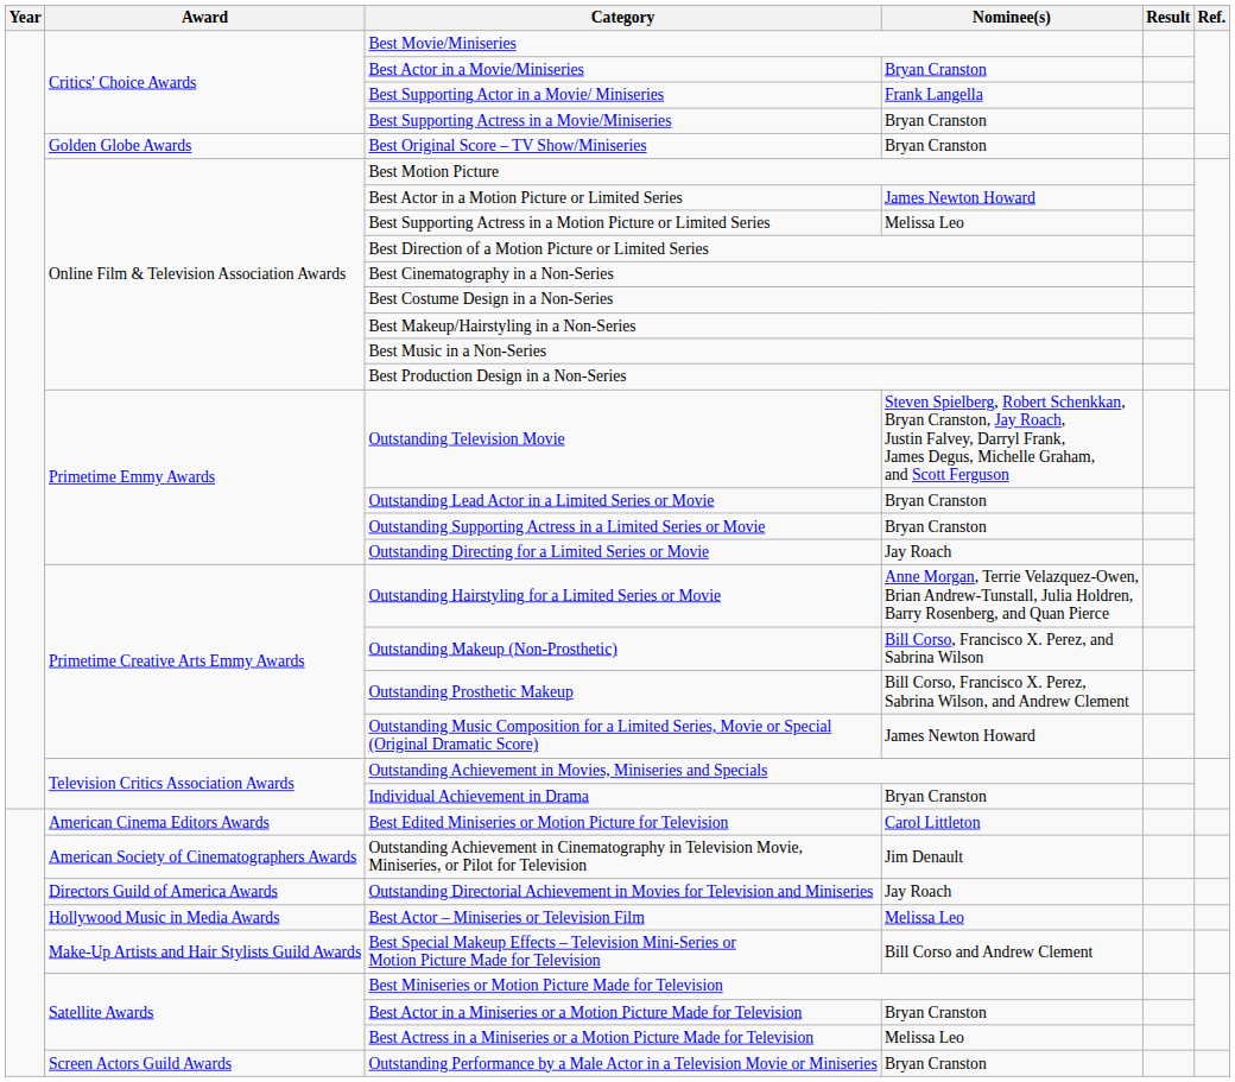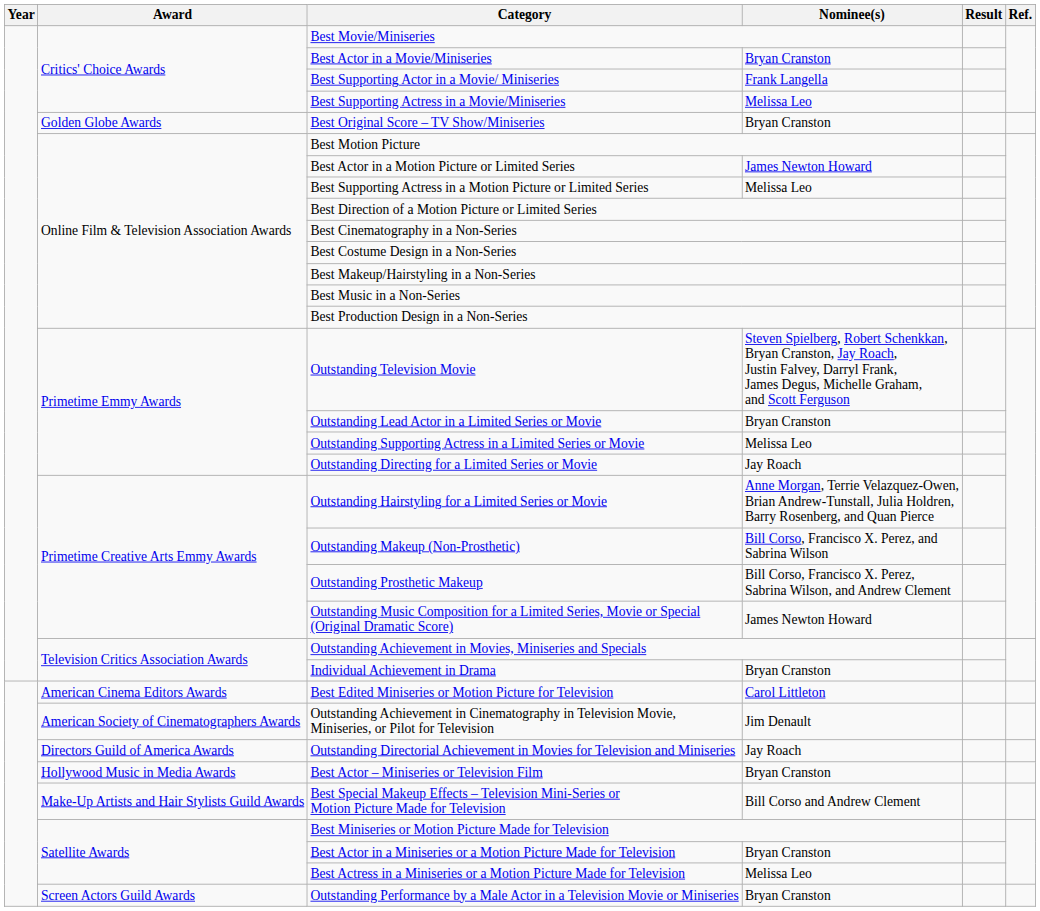 <table class="wikitable sortable">
 <tr>
 <th>Year</th>
 <th>Award</th>
 <th>Category</th>
 <th>Nominee(s)</th>
 <th>Result</th>
 <th>Ref.</th>
 </tr>
 <tr>
 <td rowspan="24"></td>
 <td rowspan="4"><a href='#'>Critics' Choice Awards</a></td>
 <td colspan="2"><a href='#'>Best Movie/Miniseries</a></td>
 <td></td>
 <td align="center" rowspan="4"></td>
 </tr>
 <tr>
 <td><a href='#'>Best Actor in a Movie/Miniseries</a></td>
 <td><a href='#'>Bryan Cranston</a></td>
 <td></td>
 </tr>
 <tr>
 <td><a href='#'>Best Supporting Actor in a Movie/ Miniseries</a></td>
 <td><a href='#'>Frank Langella</a></td>
 <td></td>
 </tr>
 <tr>
 <td><a href='#'>Best Supporting Actress in a Movie/Miniseries</a></td>
-<td>Bryan Cranston</td>
+<td><a href='#'>Melissa Leo</a></td>
 <td></td>
 </tr>
 <tr>
 <td><a href='#'>Golden Globe Awards</a></td>
 <td><a href='#'>Best Original Score – TV Show/Miniseries</a></td>
 <td>Bryan Cranston</td>
 <td></td>
 <td align="center"></td>
 </tr>
 <tr>
 <td rowspan="9">Online Film & Television Association Awards</td>
 <td colspan="2">Best Motion Picture</td>
 <td></td>
 <td align="center" rowspan="9"></td>
 </tr>
 <tr>
 <td>Best Actor in a Motion Picture or Limited Series</td>
 <td><a href='#'>James Newton Howard</a></td>
 <td></td>
 </tr>
 <tr>
 <td>Best Supporting Actress in a Motion Picture or Limited Series</td>
 <td>Melissa Leo</td>
 <td></td>
 </tr>
 <tr>
 <td colspan="2">Best Direction of a Motion Picture or Limited Series</td>
 <td></td>
 </tr>
 <tr>
 <td colspan="2">Best Cinematography in a Non-Series</td>
 <td></td>
 </tr>
 <tr>
 <td colspan="2">Best Costume Design in a Non-Series</td>
 <td></td>
 </tr>
 <tr>
 <td colspan="2">Best Makeup/Hairstyling in a Non-Series</td>
 <td></td>
 </tr>
 <tr>
 <td colspan="2">Best Music in a Non-Series</td>
 <td></td>
 </tr>
 <tr>
 <td colspan="2">Best Production Design in a Non-Series</td>
 <td></td>
 </tr>
 <tr>
 <td rowspan="4"><a href='#'>Primetime Emmy Awards</a></td>
 <td><a href='#'>Outstanding Television Movie</a></td>
 <td><a href='#'>Steven Spielberg</a>, <a href='#'>Robert Schenkkan</a>, <br> Bryan Cranston, <a href='#'>Jay Roach</a>, <br> Justin Falvey, Darryl Frank, <br> James Degus, Michelle Graham, <br> and <a href='#'>Scott Ferguson</a></td>
 <td></td>
 <td align="center" rowspan="8"></td>
 </tr>
 <tr>
 <td><a href='#'>Outstanding Lead Actor in a Limited Series or Movie</a></td>
 <td>Bryan Cranston</td>
 <td></td>
 </tr>
 <tr>
 <td><a href='#'>Outstanding Supporting Actress in a Limited Series or Movie</a></td>
-<td>Bryan Cranston</td>
+<td>Melissa Leo</td>
 <td></td>
 </tr>
 <tr>
 <td><a href='#'>Outstanding Directing for a Limited Series or Movie</a></td>
 <td>Jay Roach</td>
 <td></td>
 </tr>
 <tr>
 <td rowspan="4"><a href='#'>Primetime Creative Arts Emmy Awards</a></td>
 <td><a href='#'>Outstanding Hairstyling for a Limited Series or Movie</a></td>
 <td><a href='#'>Anne Morgan</a>, Terrie Velazquez-Owen, <br> Brian Andrew-Tunstall, Julia Holdren, <br> Barry Rosenberg, and Quan Pierce</td>
 <td></td>
 </tr>
 <tr>
 <td><a href='#'>Outstanding Makeup (Non-Prosthetic)</a></td>
 <td><a href='#'>Bill Corso</a>, Francisco X. Perez, and <br> Sabrina Wilson</td>
 <td></td>
 </tr>
 <tr>
 <td><a href='#'>Outstanding Prosthetic Makeup</a></td>
 <td>Bill Corso, Francisco X. Perez, <br> Sabrina Wilson, and Andrew Clement</td>
 <td></td>
 </tr>
 <tr>
 <td><a href='#'>Outstanding Music Composition for a Limited Series, Movie or Special <br> (Original Dramatic Score)</a></td>
 <td>James Newton Howard</td>
 <td></td>
 </tr>
 <tr>
 <td rowspan="2"><a href='#'>Television Critics Association Awards</a></td>
 <td colspan="2"><a href='#'>Outstanding Achievement in Movies, Miniseries and Specials</a></td>
 <td></td>
 <td align="center" rowspan="2"></td>
 </tr>
 <tr>
 <td><a href='#'>Individual Achievement in Drama</a></td>
 <td>Bryan Cranston</td>
 <td></td>
 </tr>
 <tr>
 <td rowspan="9"></td>
 <td><a href='#'>American Cinema Editors Awards</a></td>
 <td><a href='#'>Best Edited Miniseries or Motion Picture for Television</a></td>
 <td><a href='#'>Carol Littleton</a></td>
 <td></td>
 <td align="center"></td>
 </tr>
 <tr>
 <td><a href='#'>American Society of Cinematographers Awards</a></td>
 <td>Outstanding Achievement in Cinematography in Television Movie, <br> Miniseries, or Pilot for Television</td>
 <td>Jim Denault</td>
 <td></td>
 <td align="center"></td>
 </tr>
 <tr>
 <td><a href='#'>Directors Guild of America Awards</a></td>
 <td><a href='#'>Outstanding Directorial Achievement in Movies for Television and Miniseries</a></td>
 <td>Jay Roach</td>
 <td></td>
 <td align="center"></td>
 </tr>
 <tr>
 <td><a href='#'>Hollywood Music in Media Awards</a></td>
 <td><a href='#'>Best Actor – Miniseries or Television Film</a></td>
-<td><a href='#'>Melissa Leo</a></td>
+<td>Bryan Cranston</td>
 <td></td>
 <td align="center"></td>
 </tr>
 <tr>
 <td><a href='#'>Make-Up Artists and Hair Stylists Guild Awards</a></td>
 <td><a href='#'>Best Special Makeup Effects – Television Mini-Series or <br> Motion Picture Made for Television</a></td>
 <td>Bill Corso and Andrew Clement</td>
 <td></td>
 <td align="center"></td>
 </tr>
 <tr>
 <td rowspan="3"><a href='#'>Satellite Awards</a></td>
 <td colspan="2"><a href='#'>Best Miniseries or Motion Picture Made for Television</a></td>
 <td></td>
 <td align="center" rowspan="3"></td>
 </tr>
 <tr>
 <td><a href='#'>Best Actor in a Miniseries or a Motion Picture Made for Television</a></td>
 <td>Bryan Cranston</td>
 <td></td>
 </tr>
 <tr>
 <td><a href='#'>Best Actress in a Miniseries or a Motion Picture Made for Television</a></td>
 <td>Melissa Leo</td>
 <td></td>
 </tr>
 <tr>
 <td><a href='#'>Screen Actors Guild Awards</a></td>
 <td><a href='#'>Outstanding Performance by a Male Actor in a Television Movie or Miniseries</a></td>
 <td>Bryan Cranston</td>
 <td></td>
 <td align="center"></td>
 </tr>
 </table>
